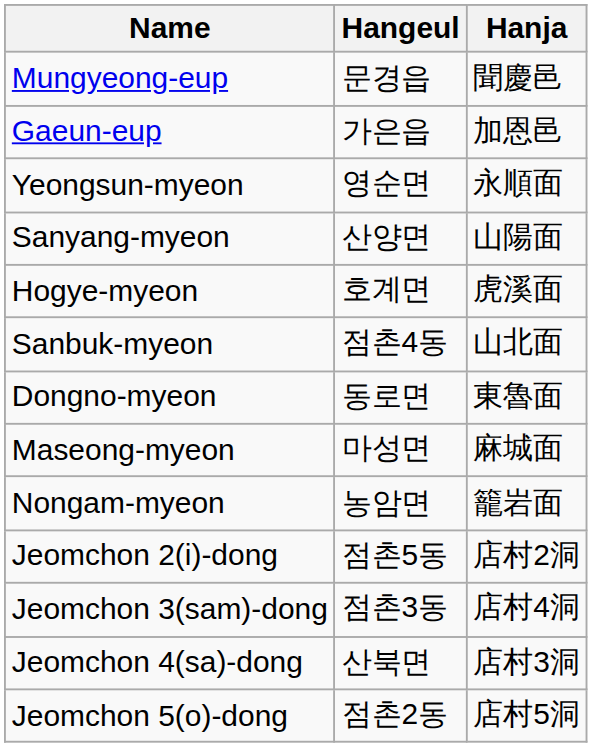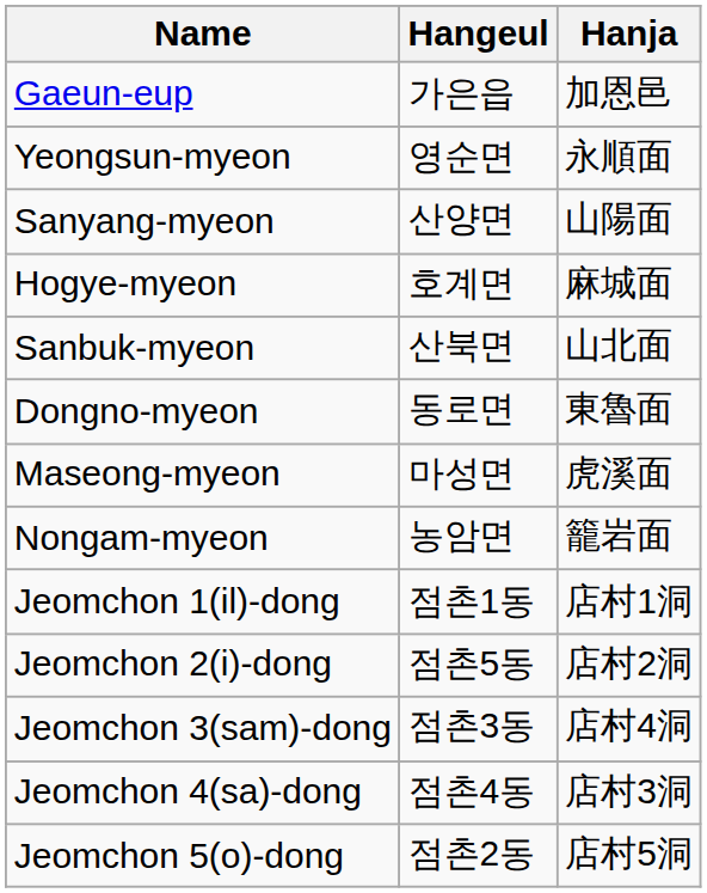 <table class="wikitable sortable">
 <tr>
 <th>Name</th>
 <th>Hangeul</th>
 <th>Hanja</th>
-</tr>
-<tr>
-<td><a href='#'>Mungyeong-eup</a></td>
-<td>문경읍</td>
-<td>聞慶邑</td>
 </tr>
 <tr>
 <td><a href='#'>Gaeun-eup</a></td>
 <td>가은읍</td>
 <td>加恩邑</td>
 </tr>
 <tr>
 <td>Yeongsun-myeon</td>
 <td>영순면</td>
 <td>永順面</td>
 </tr>
 <tr>
 <td>Sanyang-myeon</td>
 <td>산양면</td>
 <td>山陽面</td>
 </tr>
 <tr>
 <td>Hogye-myeon</td>
 <td>호계면</td>
-<td>虎溪面</td>
+<td>麻城面</td>
 </tr>
 <tr>
 <td>Sanbuk-myeon</td>
-<td>점촌4동</td>
+<td>산북면</td>
 <td>山北面</td>
 </tr>
 <tr>
 <td>Dongno-myeon</td>
 <td>동로면</td>
 <td>東魯面</td>
 </tr>
 <tr>
 <td>Maseong-myeon</td>
 <td>마성면</td>
-<td>麻城面</td>
+<td>虎溪面</td>
 </tr>
 <tr>
 <td>Nongam-myeon</td>
 <td>농암면</td>
 <td>籠岩面</td>
+</tr>
+<tr>
+<td>Jeomchon 1(il)-dong</td>
+<td>점촌1동</td>
+<td>店村1洞</td>
 </tr>
 <tr>
 <td>Jeomchon 2(i)-dong</td>
 <td>점촌5동</td>
 <td>店村2洞</td>
 </tr>
 <tr>
 <td>Jeomchon 3(sam)-dong</td>
 <td>점촌3동</td>
 <td>店村4洞</td>
 </tr>
 <tr>
 <td>Jeomchon 4(sa)-dong</td>
-<td>산북면</td>
+<td>점촌4동</td>
 <td>店村3洞</td>
 </tr>
 <tr>
 <td>Jeomchon 5(o)-dong</td>
 <td>점촌2동</td>
 <td>店村5洞</td>
 </tr>
 </table>
